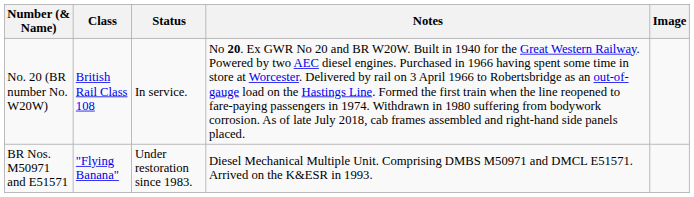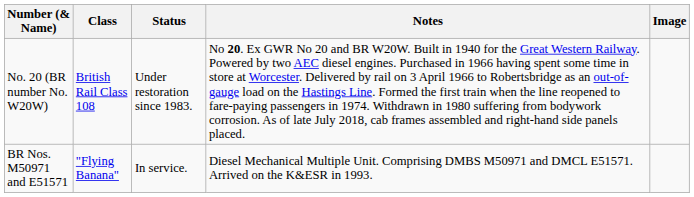 <table class="wikitable">
 <tr>
 <th>Number (& Name)</th>
 <th>Class</th>
 <th>Status</th>
 <th>Notes</th>
 <th>Image</th>
 </tr>
 <tr>
 <td>No. 20 (BR number No. W20W)</td>
 <td><a href='#'>British Rail Class 108</a></td>
-<td>In service.</td>
+<td>Under restoration since 1983.</td>
 <td>No <strong>20</strong>. Ex GWR No 20 and BR W20W. Built in 1940 for the <a href='#'>Great Western Railway</a>. Powered by two <a href='#'>AEC</a> diesel engines. Purchased in 1966 having spent some time in store at <a href='#'>Worcester</a>. Delivered by rail on 3 April 1966 to Robertsbridge as an <a href='#'>out-of-gauge</a> load on the <a href='#'>Hastings Line</a>. Formed the first train when the line reopened to fare-paying passengers in 1974. Withdrawn in 1980 suffering from bodywork corrosion. As of late July 2018, cab frames assembled and right-hand side panels placed.</td>
 <td><br></td>
 </tr>
 <tr>
 <td>BR Nos. M50971 and E51571</td>
 <td><a href='#'>"Flying Banana"</a></td>
-<td>Under restoration since 1983.</td>
+<td>In service.</td>
 <td>Diesel Mechanical Multiple Unit. Comprising DMBS M50971 and DMCL E51571. Arrived on the K&ESR in 1993.</td>
 <td></td>
 </tr>
 </table>
